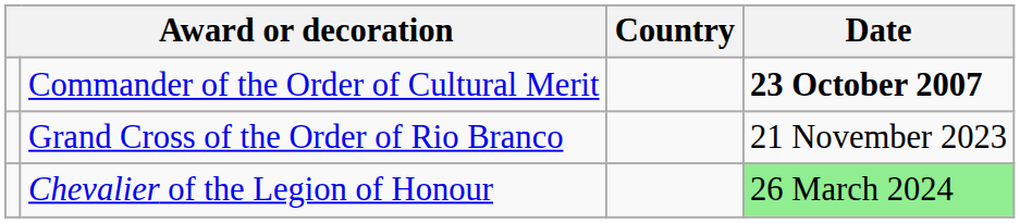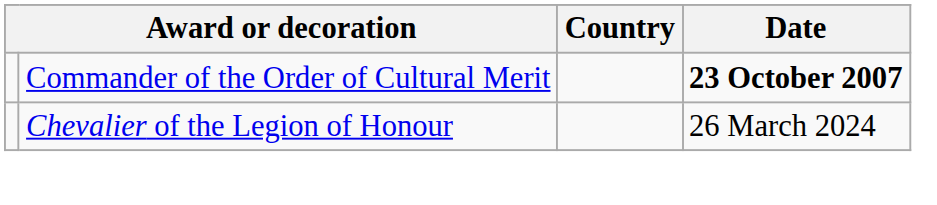 <table class="wikitable" style="text-align:left;">
 <tr>
 <th colspan=2>Award or decoration</th>
 <th>Country</th>
 <th>Date</th>
 </tr>
 <tr>
 <td></td>
 <td><a href='#'>Commander of the Order of Cultural Merit</a></td>
 <td></td>
 <td><strong>23 October 2007</strong></td>
 </tr>
 <tr>
 <td></td>
-<td><a href='#'>Grand Cross of the Order of Rio Branco</a></td>
-<td></td>
-<td>21 November 2023</td>
-</tr>
-<tr>
-<td></td>
 <td><a href='#'><em>Chevalier</em> of the Legion of Honour</a></td>
 <td></td>
-<td style="background: lightgreen;">26 March 2024</td>
+<td>26 March 2024</td>
 </tr>
 </table>
